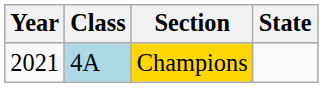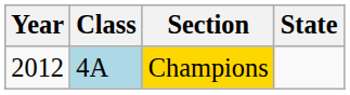 <table class="wikitable">
 <tr>
 <th>Year</th>
 <th>Class</th>
 <th>Section</th>
 <th>State</th>
 </tr>
 <tr>
-<td>2021</td>
+<td>2012</td>
 <td style="background: lightblue;">4A</td>
 <td style="background:#ffd700;">Champions</td>
 </tr>
 </table>
